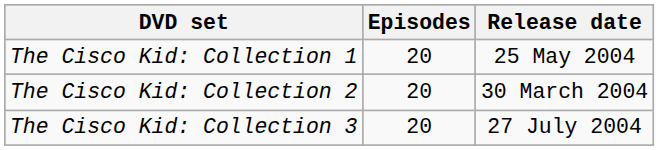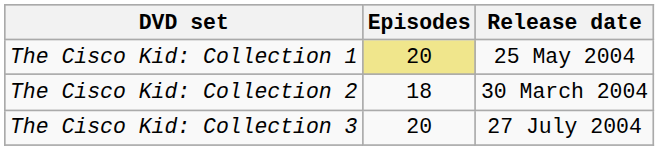 <table class=wikitable style="text-align:center">
 <tr>
 <th>DVD set</th>
 <th>Episodes</th>
 <th>Release date</th>
 </tr>
 <tr>
 <td align="left"><em>The Cisco Kid: Collection 1</em></td>
-<td>20</td>
+<td style="background: khaki;">20</td>
 <td>25 May 2004</td>
 </tr>
 <tr>
 <td align="left"><em>The Cisco Kid: Collection 2</em></td>
-<td>20</td>
+<td>18</td>
 <td>30 March 2004</td>
 </tr>
 <tr>
 <td align="left"><em>The Cisco Kid: Collection 3</em></td>
 <td>20</td>
 <td>27 July 2004</td>
 </tr>
 </table>
